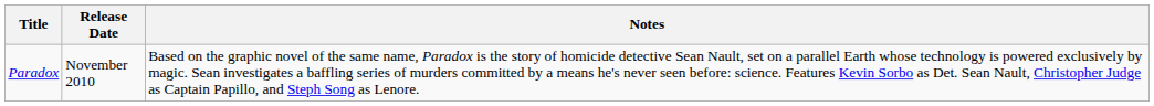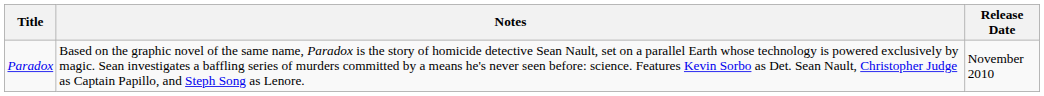 <table class="wikitable sortable">
 <tr>
 <th>Title</th>
+<th>Notes</th>
 <th>Release Date</th>
-<th>Notes</th>
 </tr>
 <tr>
 <td><em><a href='#'>Paradox</a></em></td>
+<td>Based on the graphic novel of the same name, <em>Paradox</em> is the story of homicide detective Sean Nault, set on a parallel Earth whose technology is powered exclusively by magic. Sean investigates a baffling series of murders committed by a means he's never seen before: science. Features <a href='#'>Kevin Sorbo</a> as Det. Sean Nault, <a href='#'>Christopher Judge</a> as Captain Papillo, and <a href='#'>Steph Song</a> as Lenore.</td>
 <td>November 2010</td>
-<td>Based on the graphic novel of the same name, <em>Paradox</em> is the story of homicide detective Sean Nault, set on a parallel Earth whose technology is powered exclusively by magic. Sean investigates a baffling series of murders committed by a means he's never seen before: science. Features <a href='#'>Kevin Sorbo</a> as Det. Sean Nault, <a href='#'>Christopher Judge</a> as Captain Papillo, and <a href='#'>Steph Song</a> as Lenore.</td>
 </tr>
 </table>
